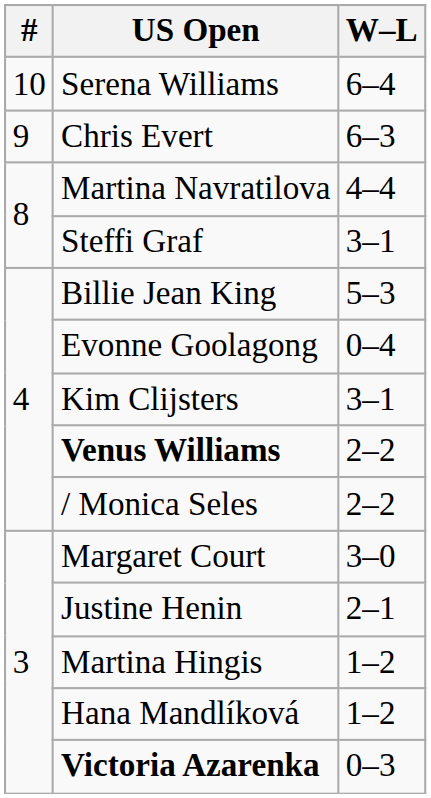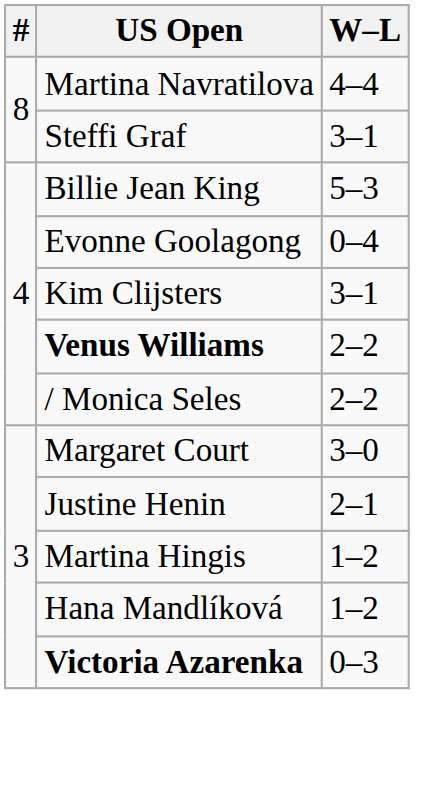 <table class="wikitable">
 <tr>
 <th>#</th>
 <th>US Open</th>
 <th>W–L</th>
-</tr>
-<tr>
-<td>10</td>
-<td> Serena Williams</td>
-<td>6–4</td>
-</tr>
-<tr>
-<td>9</td>
-<td> Chris Evert</td>
-<td>6–3</td>
 </tr>
 <tr>
 <td rowspan=2>8</td>
 <td>Martina Navratilova</td>
 <td>4–4</td>
 </tr>
 <tr>
 <td> Steffi Graf</td>
 <td>3–1</td>
 </tr>
 <tr>
 <td rowspan=5>4</td>
 <td> Billie Jean King</td>
 <td>5–3</td>
 </tr>
 <tr>
 <td> Evonne Goolagong</td>
 <td>0–4</td>
 </tr>
 <tr>
 <td>  Kim Clijsters</td>
 <td>3–1</td>
 </tr>
 <tr>
 <td> <strong>Venus Williams</strong></td>
 <td>2–2</td>
 </tr>
 <tr>
 <td>/ Monica Seles</td>
 <td>2–2</td>
 </tr>
 <tr>
 <td rowspan=5>3</td>
 <td> Margaret Court</td>
 <td>3–0</td>
 </tr>
 <tr>
 <td> Justine Henin</td>
 <td>2–1</td>
 </tr>
 <tr>
 <td> Martina Hingis</td>
 <td>1–2</td>
 </tr>
 <tr>
 <td> Hana Mandlíková</td>
 <td>1–2</td>
 </tr>
 <tr>
 <td> <strong>Victoria Azarenka</strong></td>
 <td>0–3</td>
 </tr>
 </table>
